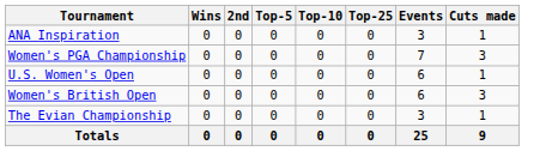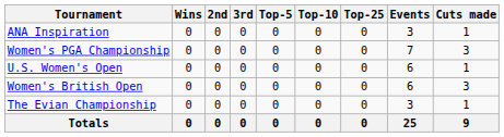 <table class=wikitable style=text-align:center>
 <tr>
 <th>Tournament</th>
 <th>Wins</th>
 <th>2nd</th>
+<th>3rd</th>
 <th>Top-5</th>
 <th>Top-10</th>
 <th>Top-25</th>
 <th>Events</th>
 <th>Cuts made</th>
 </tr>
 <tr>
 <td align=left><a href='#'>ANA Inspiration</a></td>
+<td>0</td>
 <td>0</td>
 <td>0</td>
 <td>0</td>
 <td>0</td>
 <td>0</td>
 <td>3</td>
 <td>1</td>
 </tr>
 <tr>
 <td align=left><a href='#'>Women's PGA Championship</a></td>
 <td>0</td>
 <td>0</td>
 <td>0</td>
 <td>0</td>
 <td>0</td>
+<td>0</td>
 <td>7</td>
 <td>3</td>
 </tr>
 <tr>
 <td align=left><a href='#'>U.S. Women's Open</a></td>
+<td>0</td>
 <td>0</td>
 <td>0</td>
 <td>0</td>
 <td>0</td>
 <td>0</td>
 <td>6</td>
 <td>1</td>
 </tr>
 <tr>
 <td align=left><a href='#'>Women's British Open</a></td>
 <td>0</td>
 <td>0</td>
 <td>0</td>
 <td>0</td>
 <td>0</td>
+<td>0</td>
 <td>6</td>
 <td>3</td>
 </tr>
 <tr>
 <td align=left><a href='#'>The Evian Championship</a></td>
+<td>0</td>
 <td>0</td>
 <td>0</td>
 <td>0</td>
 <td>0</td>
 <td>0</td>
 <td>3</td>
 <td>1</td>
 </tr>
 <tr>
 <th>Totals</th>
 <th>0</th>
 <th>0</th>
 <th>0</th>
 <th>0</th>
 <th>0</th>
+<th>0</th>
 <th>25</th>
 <th>9</th>
 </tr>
 </table>
